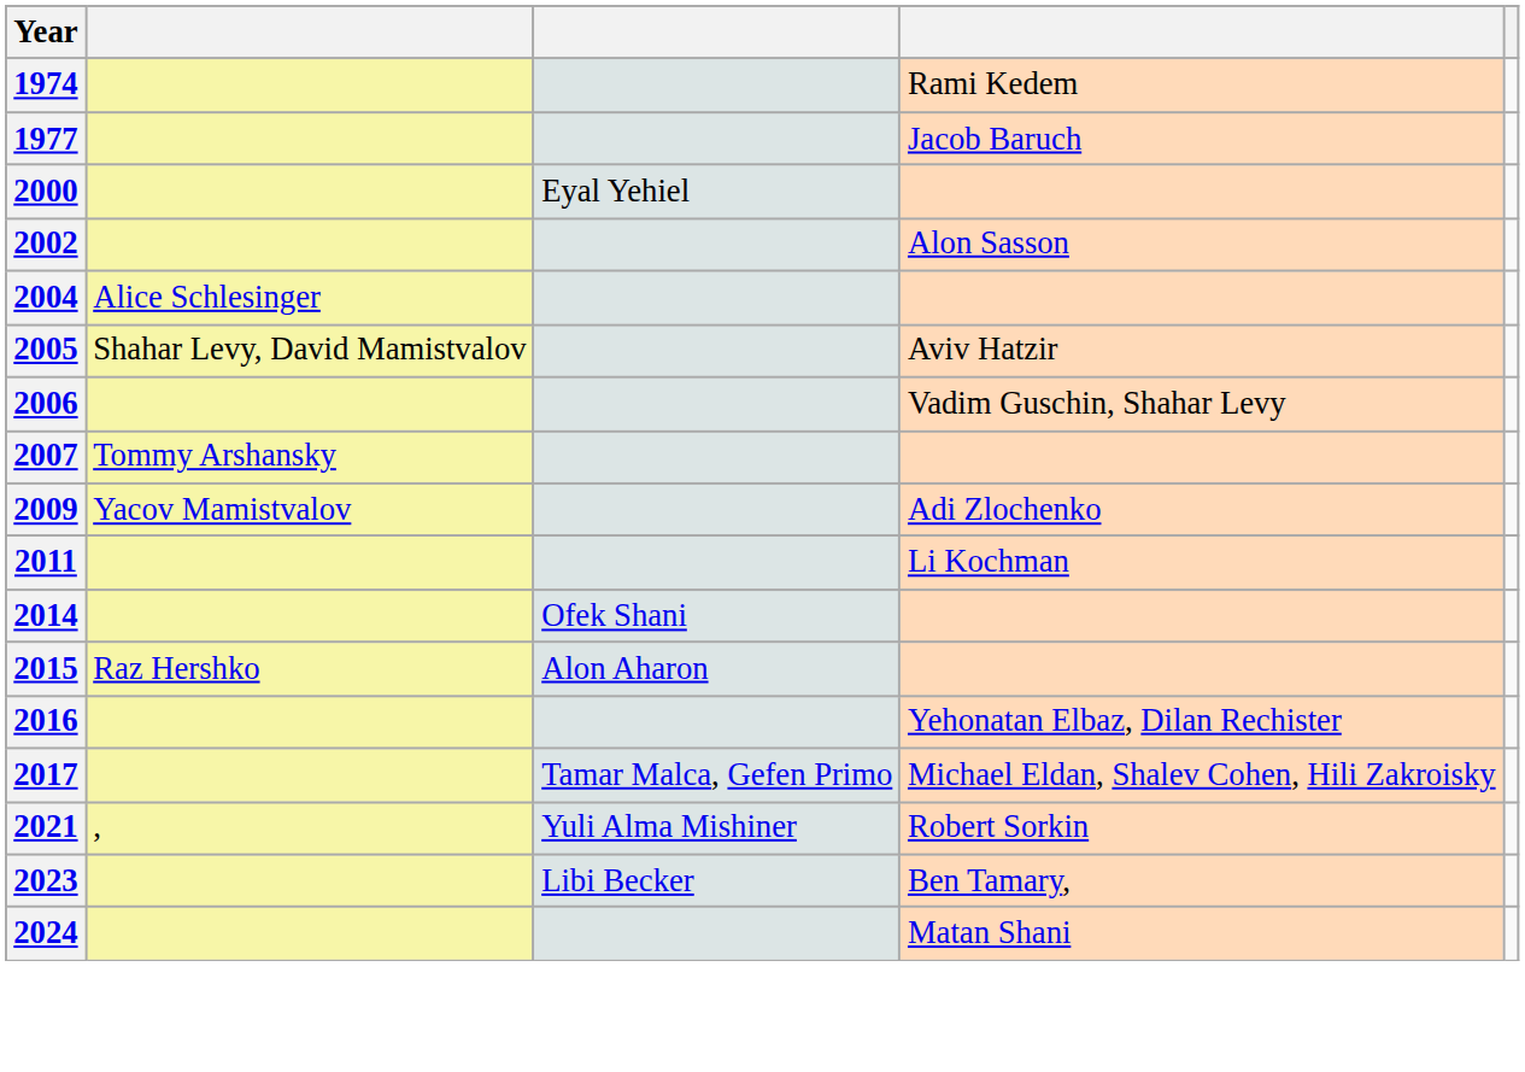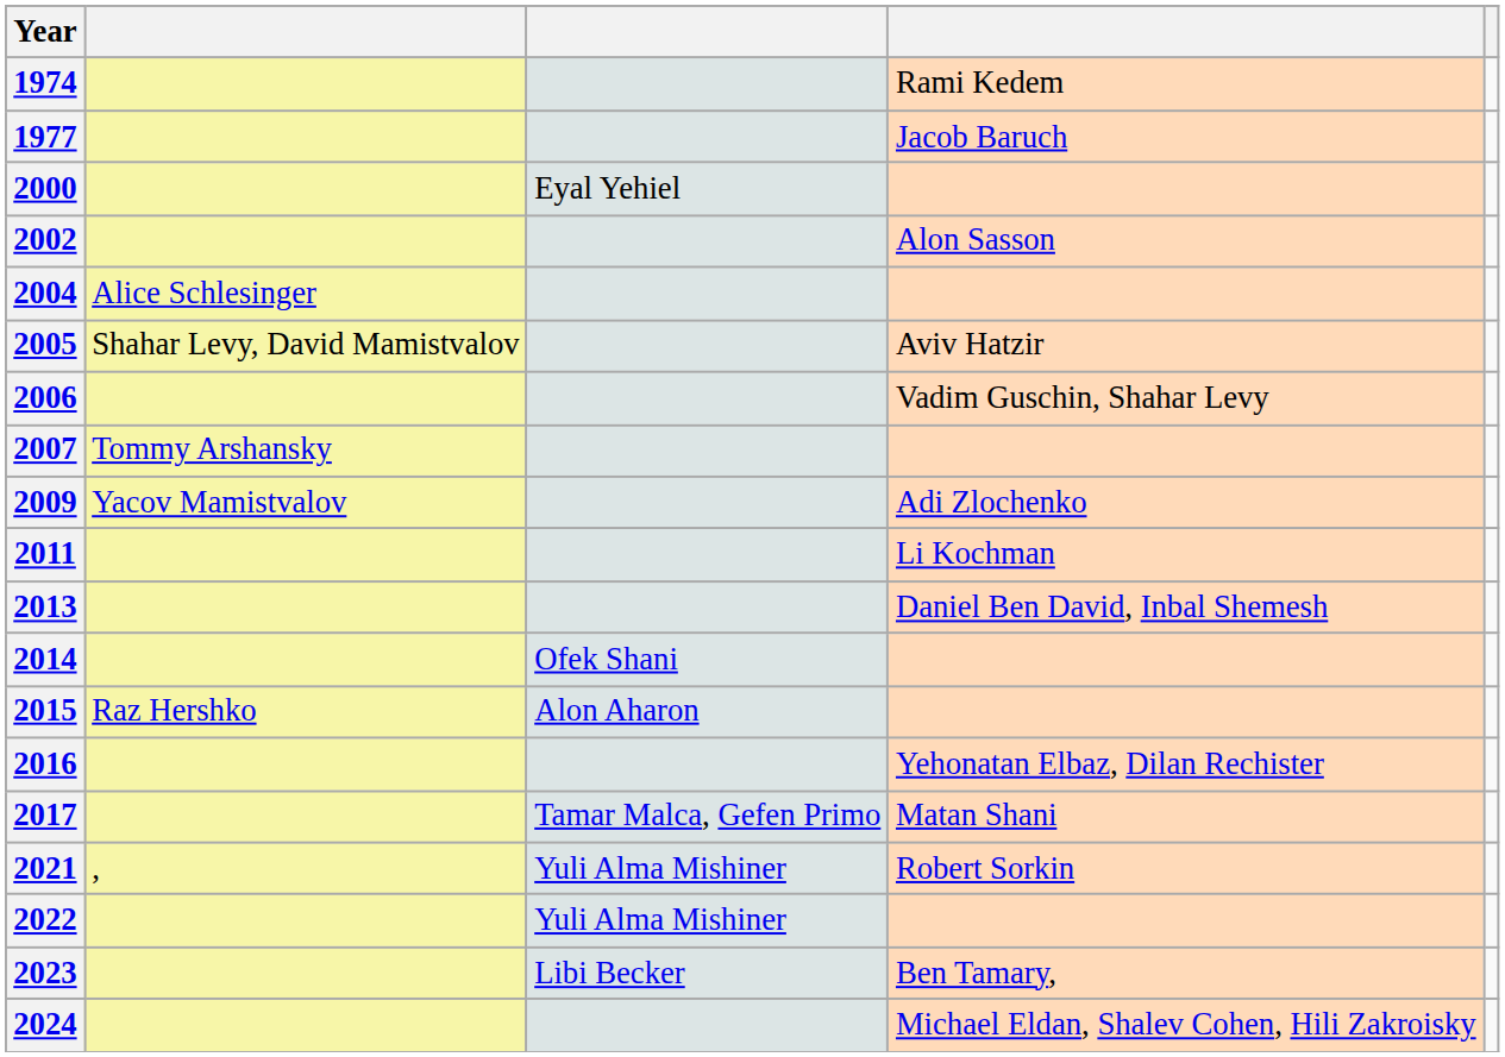 <table class="wikitable" style="font-size:85%;">
 <tr>
 <th>Year</th>
 <th></th>
 <th></th>
 <th></th>
 <th></th>
 </tr>
 <tr>
 <th><a href='#'>1974</a></th>
 <td bgcolor=F7F6A8></td>
 <td bgcolor=DCE5E5></td>
 <td bgcolor=FFDAB9>Rami Kedem</td>
 <td></td>
 </tr>
 <tr>
 <th><a href='#'>1977</a></th>
 <td bgcolor=F7F6A8></td>
 <td bgcolor=DCE5E5></td>
 <td bgcolor=FFDAB9><a href='#'>Jacob Baruch</a></td>
 <td></td>
 </tr>
 <tr>
 <th><a href='#'>2000</a></th>
 <td bgcolor=F7F6A8></td>
 <td bgcolor=DCE5E5>Eyal Yehiel</td>
 <td bgcolor=FFDAB9></td>
 <td></td>
 </tr>
 <tr>
 <th><a href='#'>2002</a></th>
 <td bgcolor=F7F6A8></td>
 <td bgcolor=DCE5E5></td>
 <td bgcolor=FFDAB9><a href='#'>Alon Sasson</a></td>
 <td></td>
 </tr>
 <tr>
 <th><a href='#'>2004</a></th>
 <td bgcolor=F7F6A8><a href='#'>Alice Schlesinger</a></td>
 <td bgcolor=DCE5E5></td>
 <td bgcolor=FFDAB9></td>
 <td></td>
 </tr>
 <tr>
 <th><a href='#'>2005</a></th>
 <td bgcolor=F7F6A8>Shahar Levy, David Mamistvalov</td>
 <td bgcolor=DCE5E5></td>
 <td bgcolor=FFDAB9>Aviv Hatzir</td>
 <td></td>
 </tr>
 <tr>
 <th><a href='#'>2006</a></th>
 <td bgcolor=F7F6A8></td>
 <td bgcolor=DCE5E5></td>
 <td bgcolor=FFDAB9>Vadim Guschin, Shahar Levy</td>
 <td></td>
 </tr>
 <tr>
 <th><a href='#'>2007</a></th>
 <td bgcolor=F7F6A8><a href='#'>Tommy Arshansky</a></td>
 <td bgcolor=DCE5E5></td>
 <td bgcolor=FFDAB9></td>
 <td></td>
 </tr>
 <tr>
 <th><a href='#'>2009</a></th>
 <td bgcolor=F7F6A8><a href='#'>Yacov Mamistvalov</a></td>
 <td bgcolor=DCE5E5></td>
 <td bgcolor=FFDAB9><a href='#'>Adi Zlochenko</a></td>
 <td></td>
 </tr>
 <tr>
 <th><a href='#'>2011</a></th>
 <td bgcolor=F7F6A8></td>
 <td bgcolor=DCE5E5></td>
 <td bgcolor=FFDAB9><a href='#'>Li Kochman</a></td>
 <td></td>
 </tr>
 <tr>
+<th><a href='#'>2013</a></th>
+<td bgcolor=F7F6A8></td>
+<td bgcolor=DCE5E5></td>
+<td bgcolor=FFDAB9><a href='#'>Daniel Ben David</a>, <a href='#'>Inbal Shemesh</a></td>
+<td></td>
+</tr>
+<tr>
 <th><a href='#'>2014</a></th>
 <td bgcolor=F7F6A8></td>
 <td bgcolor=DCE5E5><a href='#'>Ofek Shani</a></td>
 <td bgcolor=FFDAB9></td>
 <td></td>
 </tr>
 <tr>
 <th><a href='#'>2015</a></th>
 <td bgcolor=F7F6A8><a href='#'>Raz Hershko</a></td>
 <td bgcolor=DCE5E5><a href='#'>Alon Aharon</a></td>
 <td bgcolor=FFDAB9></td>
 <td></td>
 </tr>
 <tr>
 <th><a href='#'>2016</a></th>
 <td bgcolor=F7F6A8></td>
 <td bgcolor=DCE5E5></td>
 <td bgcolor=FFDAB9><a href='#'>Yehonatan Elbaz</a>, <a href='#'>Dilan Rechister</a></td>
 <td></td>
 </tr>
 <tr>
 <th><a href='#'>2017</a></th>
 <td bgcolor=F7F6A8></td>
 <td bgcolor=DCE5E5><a href='#'>Tamar Malca</a>, <a href='#'>Gefen Primo</a></td>
-<td bgcolor=FFDAB9><a href='#'>Michael Eldan</a>, <a href='#'>Shalev Cohen</a>, <a href='#'>Hili Zakroisky</a></td>
+<td bgcolor=FFDAB9><a href='#'>Matan Shani</a></td>
 <td></td>
 </tr>
 <tr>
 <th><a href='#'>2021</a></th>
 <td bgcolor=F7F6A8>, </td>
 <td bgcolor=DCE5E5><a href='#'>Yuli Alma Mishiner</a></td>
 <td bgcolor=FFDAB9><a href='#'>Robert Sorkin</a></td>
+<td></td>
+</tr>
+<tr>
+<th><a href='#'>2022</a></th>
+<td bgcolor=F7F6A8></td>
+<td bgcolor=DCE5E5><a href='#'>Yuli Alma Mishiner</a></td>
+<td bgcolor=FFDAB9></td>
 <td></td>
 </tr>
 <tr>
 <th><a href='#'>2023</a></th>
 <td bgcolor=F7F6A8></td>
 <td bgcolor=DCE5E5><a href='#'>Libi Becker</a></td>
 <td bgcolor=FFDAB9><a href='#'>Ben Tamary</a>, </td>
 <td></td>
 </tr>
 <tr>
 <th><a href='#'>2024</a></th>
 <td bgcolor=F7F6A8></td>
 <td bgcolor=DCE5E5></td>
-<td bgcolor=FFDAB9><a href='#'>Matan Shani</a></td>
+<td bgcolor=FFDAB9><a href='#'>Michael Eldan</a>, <a href='#'>Shalev Cohen</a>, <a href='#'>Hili Zakroisky</a></td>
 <td></td>
 </tr>
 </table>
